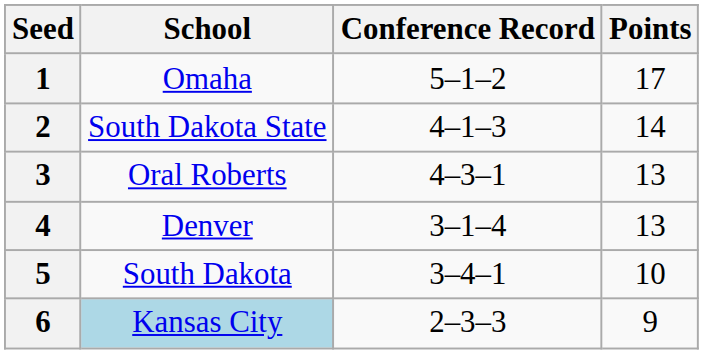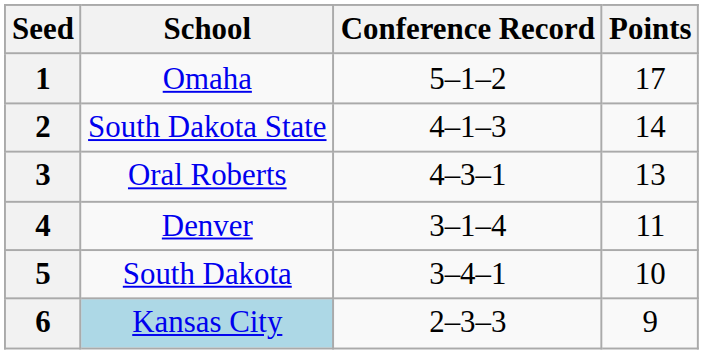 <table class="wikitable" style="text-align:center">
 <tr>
 <th>Seed</th>
 <th>School</th>
 <th>Conference Record</th>
 <th>Points</th>
 </tr>
 <tr>
 <th>1</th>
 <td><a href='#'>Omaha</a></td>
 <td>5–1–2</td>
 <td>17</td>
 </tr>
 <tr>
 <th>2</th>
 <td><a href='#'>South Dakota State</a></td>
 <td>4–1–3</td>
 <td>14</td>
 </tr>
 <tr>
 <th>3</th>
 <td><a href='#'>Oral Roberts</a></td>
 <td>4–3–1</td>
 <td>13</td>
 </tr>
 <tr>
 <th>4</th>
 <td><a href='#'>Denver</a></td>
 <td>3–1–4</td>
-<td>13</td>
+<td>11</td>
 </tr>
 <tr>
 <th>5</th>
 <td><a href='#'>South Dakota</a></td>
 <td>3–4–1</td>
 <td>10</td>
 </tr>
 <tr>
 <th>6</th>
 <td style="background: lightblue;"><a href='#'>Kansas City</a></td>
 <td>2–3–3</td>
 <td>9</td>
 </tr>
 </table>
